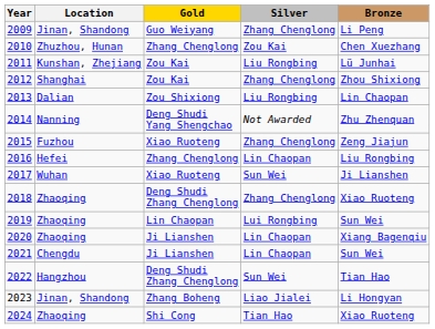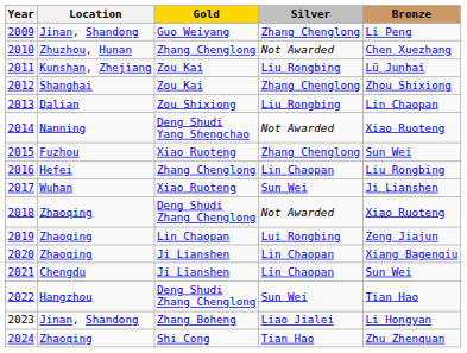 <table class="wikitable">
 <tr>
 <th>Year</th>
 <th>Location</th>
 <td align=center bgcolor="gold"><strong>Gold</strong></td>
 <td align=center bgcolor="silver"><strong>Silver</strong></td>
 <td align=center bgcolor="cc9966"><strong>Bronze</strong></td>
 </tr>
 <tr>
 <td><a href='#'>2009</a></td>
 <td><a href='#'>Jinan</a>, <a href='#'>Shandong</a></td>
 <td><a href='#'>Guo Weiyang</a></td>
 <td><a href='#'>Zhang Chenglong</a></td>
 <td><a href='#'>Li Peng</a></td>
 </tr>
 <tr>
 <td><a href='#'>2010</a></td>
 <td><a href='#'>Zhuzhou</a>, <a href='#'>Hunan</a></td>
 <td><a href='#'>Zhang Chenglong</a></td>
-<td><a href='#'>Zou Kai</a></td>
+<td><em>Not Awarded</em></td>
 <td><a href='#'>Chen Xuezhang</a></td>
 </tr>
 <tr>
 <td><a href='#'>2011</a></td>
 <td><a href='#'>Kunshan</a>, <a href='#'>Zhejiang</a></td>
 <td><a href='#'>Zou Kai</a></td>
 <td><a href='#'>Liu Rongbing</a></td>
 <td><a href='#'>Lü Junhai</a></td>
 </tr>
 <tr>
 <td><a href='#'>2012</a></td>
 <td><a href='#'>Shanghai</a></td>
 <td><a href='#'>Zou Kai</a></td>
 <td><a href='#'>Zhang Chenglong</a></td>
 <td><a href='#'>Zhou Shixiong</a></td>
 </tr>
 <tr>
 <td><a href='#'>2013</a></td>
 <td><a href='#'>Dalian</a></td>
 <td><a href='#'>Zou Shixiong</a></td>
 <td><a href='#'>Liu Rongbing</a></td>
 <td><a href='#'>Lin Chaopan</a></td>
 </tr>
 <tr>
 <td><a href='#'>2014</a></td>
 <td><a href='#'>Nanning</a></td>
 <td><a href='#'>Deng Shudi</a><br><a href='#'>Yang Shengchao</a></td>
 <td><em>Not Awarded</em></td>
-<td><a href='#'>Zhu Zhenquan</a></td>
+<td><a href='#'>Xiao Ruoteng</a></td>
 </tr>
 <tr>
 <td><a href='#'>2015</a></td>
 <td><a href='#'>Fuzhou</a></td>
 <td><a href='#'>Xiao Ruoteng</a></td>
 <td><a href='#'>Zhang Chenglong</a></td>
-<td><a href='#'>Zeng Jiajun</a></td>
+<td><a href='#'>Sun Wei</a></td>
 </tr>
 <tr>
 <td><a href='#'>2016</a></td>
 <td><a href='#'>Hefei</a></td>
 <td><a href='#'>Zhang Chenglong</a></td>
 <td><a href='#'>Lin Chaopan</a></td>
 <td><a href='#'>Liu Rongbing</a></td>
 </tr>
 <tr>
 <td><a href='#'>2017</a></td>
 <td><a href='#'>Wuhan</a></td>
 <td><a href='#'>Xiao Ruoteng</a></td>
 <td><a href='#'>Sun Wei</a></td>
 <td><a href='#'>Ji Lianshen</a></td>
 </tr>
 <tr>
 <td><a href='#'>2018</a></td>
 <td><a href='#'>Zhaoqing</a></td>
 <td><a href='#'>Deng Shudi</a><br><a href='#'>Zhang Chenglong</a></td>
-<td><a href='#'>Zhang Chenglong</a></td>
+<td><em>Not Awarded</em></td>
 <td><a href='#'>Xiao Ruoteng</a></td>
 </tr>
 <tr>
 <td><a href='#'>2019</a></td>
 <td><a href='#'>Zhaoqing</a></td>
 <td><a href='#'>Lin Chaopan</a></td>
 <td><a href='#'>Lui Rongbing</a></td>
-<td><a href='#'>Sun Wei</a></td>
+<td><a href='#'>Zeng Jiajun</a></td>
 </tr>
 <tr>
 <td><a href='#'>2020</a></td>
 <td><a href='#'>Zhaoqing</a></td>
 <td><a href='#'>Ji Lianshen</a></td>
 <td><a href='#'>Lin Chaopan</a></td>
 <td><a href='#'>Xiang Bagenqiu</a></td>
 </tr>
 <tr>
 <td><a href='#'>2021</a></td>
 <td><a href='#'>Chengdu</a></td>
 <td><a href='#'>Ji Lianshen</a></td>
 <td><a href='#'>Lin Chaopan</a></td>
 <td><a href='#'>Sun Wei</a></td>
 </tr>
 <tr>
 <td><a href='#'>2022</a></td>
 <td><a href='#'>Hangzhou</a></td>
 <td><a href='#'>Deng Shudi</a><br><a href='#'>Zhang Chenglong</a></td>
 <td><a href='#'>Sun Wei</a></td>
 <td><a href='#'>Tian Hao</a></td>
 </tr>
 <tr>
 <td>2023</td>
 <td><a href='#'>Jinan</a>, <a href='#'>Shandong</a></td>
 <td><a href='#'>Zhang Boheng</a></td>
 <td><a href='#'>Liao Jialei</a></td>
 <td><a href='#'>Li Hongyan</a></td>
 </tr>
 <tr>
 <td><a href='#'>2024</a></td>
 <td><a href='#'>Zhaoqing</a></td>
 <td><a href='#'>Shi Cong</a></td>
 <td><a href='#'>Tian Hao</a></td>
-<td><a href='#'>Xiao Ruoteng</a></td>
+<td><a href='#'>Zhu Zhenquan</a></td>
 </tr>
 </table>
